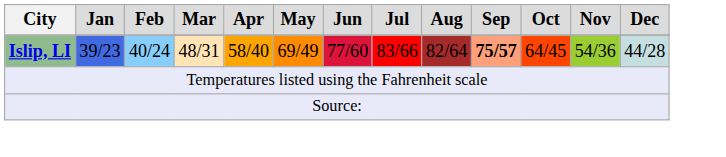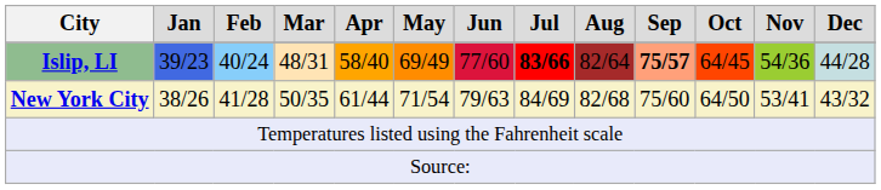 <table class="wikitable" "text-align:center;font-size:90%;"|>
 <tr>
 <th style="background: #FFFAFO; color:#000000;" height="20">City</th>
 <th style="background: #DCDCDC; color:#000000;" abbr="January">Jan</th>
 <th style="background: #DCDCDC; color:#000000;" abbr="February">Feb</th>
 <th style="background: #DCDCDC; color:#000000;" abbr="March">Mar</th>
 <th style="background: #DCDCDC; color:#000000;" abbr="April">Apr</th>
 <th style="background: #DCDCDC; color:#000000;" abbr="May">May</th>
 <th style="background: #DCDCDC; color:#000000;" abbr="June">Jun</th>
 <th style="background: #DCDCDC; color:#000000;" abbr="July">Jul</th>
 <th style="background: #DCDCDC; color:#000000;" abbr="August">Aug</th>
 <th style="background: #DCDCDC; color:#000000;" abbr="September">Sep</th>
 <th style="background: #DCDCDC; color:#000000;" abbr="October">Oct</th>
 <th style="background: #DCDCDC; color:#000000;" abbr="November">Nov</th>
 <th style="background: #DCDCDC; color:#000000;" abbr="December">Dec</th>
 </tr>
 <tr>
 </tr>
 <tr>
 <th style="background: #8FBC8F; color:#000000;" height="20;"><a href='#'>Islip, LI</a></th>
 <td style="text-align:center; background: #4169E1; color:#000000;">39/23</td>
 <td style="text-align:center; background: #87CEFA; color:#000000;">40/24</td>
 <td style="text-align:center; background: #FFE4B5; color:#000000;">48/31</td>
 <td style="text-align:center; background: #FFA500; color:#000000;">58/40</td>
 <td style="text-align:center; background: #FF8C00; color:#000000;">69/49</td>
 <td style="text-align:center; background: #DC143C; color:#000000;">77/60</td>
-<td style="text-align:center; background: #FF0000; color:#000000;">83/66</td>
+<td style="text-align:center; background: #FF0000; color:#000000;"><strong>83/66</strong></td>
 <td style="text-align:center; background: #A52A2A; color:#000000;">82/64</td>
 <td style="text-align:center; background: #FFA07A; color:#000000;"><strong>75/57</strong></td>
 <td style="text-align:center; background: #FF4500; color:#000000;">64/45</td>
 <td style="text-align:center; background: #9ACD32; color:#000000;">54/36</td>
 <td style="text-align:center; background: #C5DFE1; color:#000000;">44/28</td>
+</tr>
+<tr>
+<th style="background: #F8F3CA; color:#000000;" height="20;"><a href='#'>New York City</a></th>
+<td style="text-align:center; background: #F8F3CA; color:#000000;">38/26</td>
+<td style="text-align:center; background: #F8F3CA; color:#000000;">41/28</td>
+<td style="text-align:center; background: #F8F3CA; color:#000000;">50/35</td>
+<td style="text-align:center; background: #F8F3CA; color:#000000;">61/44</td>
+<td style="text-align:center; background: #F8F3CA; color:#000000;">71/54</td>
+<td style="text-align:center; background: #F8F3CA; color:#000000;">79/63</td>
+<td style="text-align:center; background: #F8F3CA; color:#000000;">84/69</td>
+<td style="text-align:center; background: #F8F3CA; color:#000000;">82/68</td>
+<td style="text-align:center; background: #F8F3CA; color:#000000;">75/60</td>
+<td style="text-align:center; background: #F8F3CA; color:#000000;">64/50</td>
+<td style="text-align:center; background: #F8F3CA; color:#000000;">53/41</td>
+<td style="text-align:center; background: #F8F3CA; color:#000000;">43/32</td>
 </tr>
 <tr>
 <td colspan="13" style="text-align:center;font-size:90%;background:#E8EAFA;">Temperatures listed using the Fahrenheit scale</td>
 </tr>
 <tr>
 <td colspan="13" style="text-align:center;font-size:90%;background:#E8EAFA;">Source: <em></em></td>
 </tr>
 </table>
